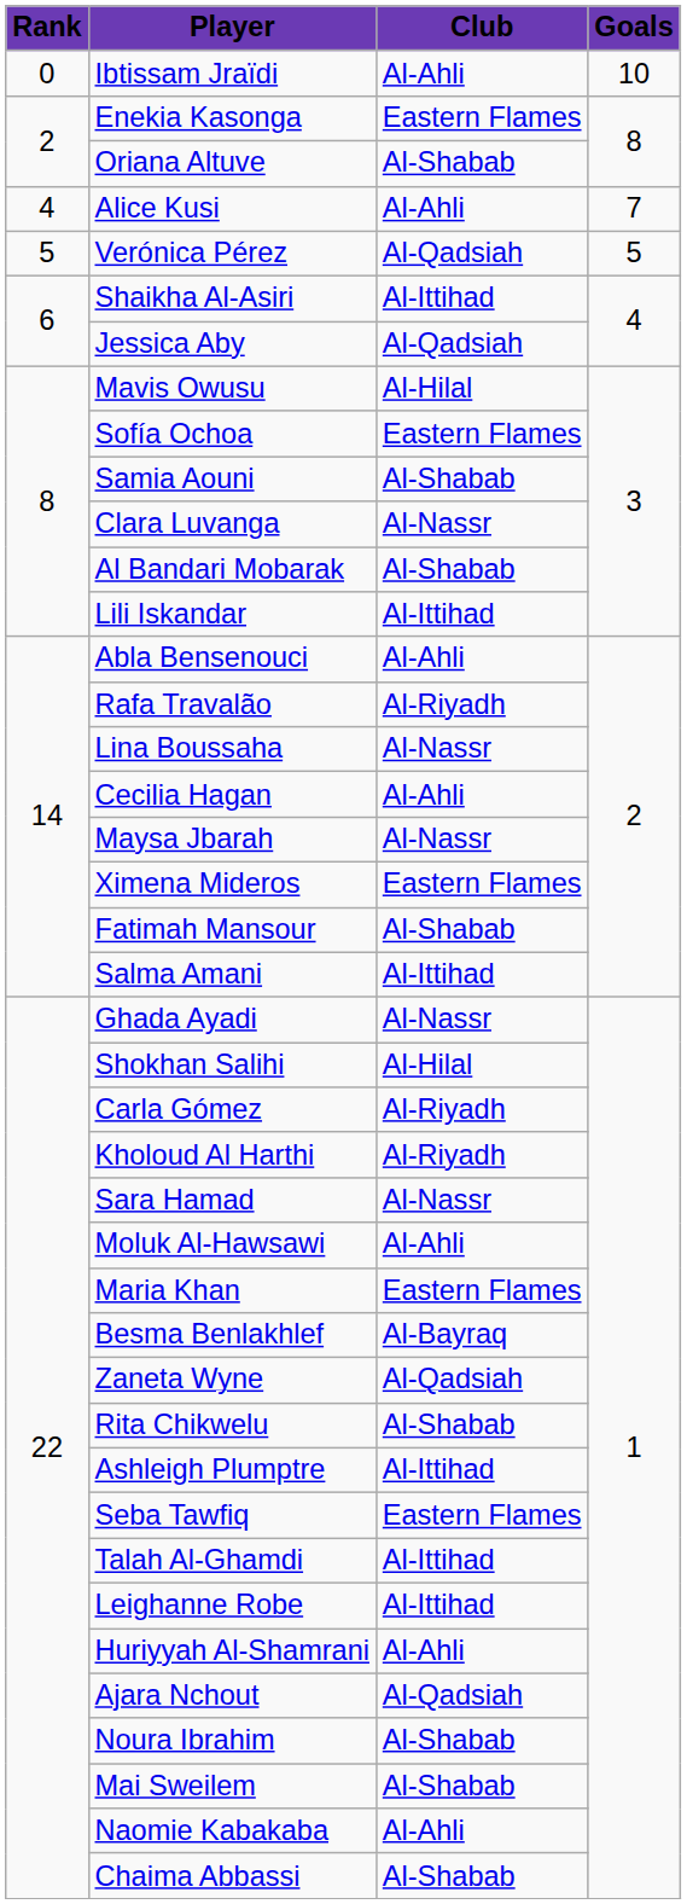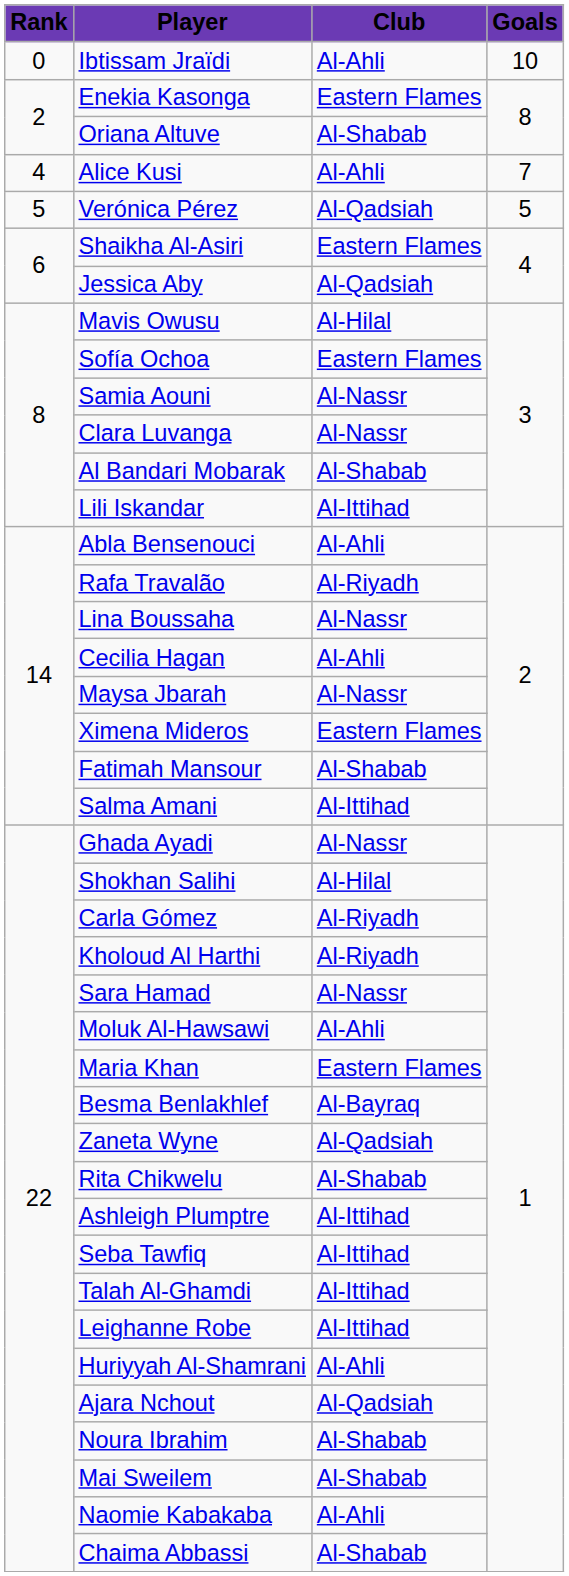 <table class="wikitable" style="text-align:center">
 <tr>
 <th style="background-color:#6b3ab4;"><span>Rank</span></th>
 <th style="background-color:#6b3ab4;"><span>Player</span></th>
 <th style="background-color:#6b3ab4;"><span>Club</span></th>
 <th style="background-color:#6b3ab4;"><span>Goals</span></th>
 </tr>
 <tr>
 <td rowspan=1>0</td>
 <td align="left"> <a href='#'>Ibtissam Jraïdi</a></td>
 <td align="left"><a href='#'>Al-Ahli</a></td>
 <td rowspan=1>10</td>
 </tr>
 <tr>
 <td rowspan=2>2</td>
 <td align="left"> <a href='#'>Enekia Kasonga</a></td>
 <td align="left"><a href='#'>Eastern Flames</a></td>
 <td rowspan=2>8</td>
 </tr>
 <tr>
 <td align="left"> <a href='#'>Oriana Altuve</a></td>
 <td align="left"><a href='#'>Al-Shabab</a></td>
 </tr>
 <tr>
 <td rowspan=1>4</td>
 <td align="left"> <a href='#'>Alice Kusi</a></td>
 <td align="left"><a href='#'>Al-Ahli</a></td>
 <td rowspan=1>7</td>
 </tr>
 <tr>
 <td rowspan=1>5</td>
 <td align="left"> <a href='#'>Verónica Pérez</a></td>
 <td align="left"><a href='#'>Al-Qadsiah</a></td>
 <td rowspan=1>5</td>
 </tr>
 <tr>
 <td rowspan=2>6</td>
 <td align="left"> <a href='#'>Shaikha Al-Asiri</a></td>
-<td align="left"><a href='#'>Al-Ittihad</a></td>
+<td align="left"><a href='#'>Eastern Flames</a></td>
 <td rowspan=2>4</td>
 </tr>
 <tr>
 <td align="left"> <a href='#'>Jessica Aby</a></td>
 <td align="left"><a href='#'>Al-Qadsiah</a></td>
 </tr>
 <tr>
 <td rowspan=6>8</td>
 <td align="left"> <a href='#'>Mavis Owusu</a></td>
 <td align="left"><a href='#'>Al-Hilal</a></td>
 <td rowspan=6>3</td>
 </tr>
 <tr>
 <td align="left"> <a href='#'>Sofía Ochoa</a></td>
 <td align="left"><a href='#'>Eastern Flames</a></td>
 </tr>
 <tr>
 <td align="left"> <a href='#'>Samia Aouni</a></td>
-<td align="left"><a href='#'>Al-Shabab</a></td>
+<td align="left"><a href='#'>Al-Nassr</a></td>
 </tr>
 <tr>
 <td align="left"> <a href='#'>Clara Luvanga</a></td>
 <td align="left"><a href='#'>Al-Nassr</a></td>
 </tr>
 <tr>
 <td align="left"> <a href='#'>Al Bandari Mobarak</a></td>
 <td align="left"><a href='#'>Al-Shabab</a></td>
 </tr>
 <tr>
 <td align="left"> <a href='#'>Lili Iskandar</a></td>
 <td align="left"><a href='#'>Al-Ittihad</a></td>
 </tr>
 <tr>
 <td rowspan=8>14</td>
 <td align="left"> <a href='#'>Abla Bensenouci</a></td>
 <td align="left"><a href='#'>Al-Ahli</a></td>
 <td rowspan=8>2</td>
 </tr>
 <tr>
 <td align="left"> <a href='#'>Rafa Travalão</a></td>
 <td align="left"><a href='#'>Al-Riyadh</a></td>
 </tr>
 <tr>
 <td align="left"> <a href='#'>Lina Boussaha</a></td>
 <td align="left"><a href='#'>Al-Nassr</a></td>
 </tr>
 <tr>
 <td align="left"> <a href='#'>Cecilia Hagan</a></td>
 <td align="left"><a href='#'>Al-Ahli</a></td>
 </tr>
 <tr>
 <td align="left"> <a href='#'>Maysa Jbarah</a></td>
 <td align="left"><a href='#'>Al-Nassr</a></td>
 </tr>
 <tr>
 <td align="left"> <a href='#'>Ximena Mideros</a></td>
 <td align="left"><a href='#'>Eastern Flames</a></td>
 </tr>
 <tr>
 <td align="left"> <a href='#'>Fatimah Mansour</a></td>
 <td align="left"><a href='#'>Al-Shabab</a></td>
 </tr>
 <tr>
 <td align="left"> <a href='#'>Salma Amani</a></td>
 <td align="left"><a href='#'>Al-Ittihad</a></td>
 </tr>
 <tr>
 <td rowspan=20>22</td>
 <td align="left"> <a href='#'>Ghada Ayadi</a></td>
 <td align="left"><a href='#'>Al-Nassr</a></td>
 <td rowspan=20>1</td>
 </tr>
 <tr>
 <td align="left"> <a href='#'>Shokhan Salihi</a></td>
 <td align="left"><a href='#'>Al-Hilal</a></td>
 </tr>
 <tr>
 <td align="left"> <a href='#'>Carla Gómez</a></td>
 <td align="left"><a href='#'>Al-Riyadh</a></td>
 </tr>
 <tr>
 <td align="left"> <a href='#'>Kholoud Al Harthi</a></td>
 <td align="left"><a href='#'>Al-Riyadh</a></td>
 </tr>
 <tr>
 <td align="left"> <a href='#'>Sara Hamad</a></td>
 <td align="left"><a href='#'>Al-Nassr</a></td>
 </tr>
 <tr>
 <td align="left"> <a href='#'>Moluk Al-Hawsawi</a></td>
 <td align="left"><a href='#'>Al-Ahli</a></td>
 </tr>
 <tr>
 <td align="left"> <a href='#'>Maria Khan</a></td>
 <td align="left"><a href='#'>Eastern Flames</a></td>
 </tr>
 <tr>
 <td align="left"> <a href='#'>Besma Benlakhlef</a></td>
 <td align="left"><a href='#'>Al-Bayraq</a></td>
 </tr>
 <tr>
 <td align="left"> <a href='#'>Zaneta Wyne</a></td>
 <td align="left"><a href='#'>Al-Qadsiah</a></td>
 </tr>
 <tr>
 <td align="left"> <a href='#'>Rita Chikwelu</a></td>
 <td align="left"><a href='#'>Al-Shabab</a></td>
 </tr>
 <tr>
 <td align="left"> <a href='#'>Ashleigh Plumptre</a></td>
 <td align="left"><a href='#'>Al-Ittihad</a></td>
 </tr>
 <tr>
 <td align="left"> <a href='#'>Seba Tawfiq</a></td>
-<td align="left"><a href='#'>Eastern Flames</a></td>
+<td align="left"><a href='#'>Al-Ittihad</a></td>
 </tr>
 <tr>
 <td align="left"> <a href='#'>Talah Al-Ghamdi</a></td>
 <td align="left"><a href='#'>Al-Ittihad</a></td>
 </tr>
 <tr>
 <td align="left"> <a href='#'>Leighanne Robe</a></td>
 <td align="left"><a href='#'>Al-Ittihad</a></td>
 </tr>
 <tr>
 <td align="left"> <a href='#'>Huriyyah Al-Shamrani</a></td>
 <td align="left"><a href='#'>Al-Ahli</a></td>
 </tr>
 <tr>
 <td align="left"> <a href='#'>Ajara Nchout</a></td>
 <td align="left"><a href='#'>Al-Qadsiah</a></td>
 </tr>
 <tr>
 <td align="left"> <a href='#'>Noura Ibrahim</a></td>
 <td align="left"><a href='#'>Al-Shabab</a></td>
 </tr>
 <tr>
 <td align="left"> <a href='#'>Mai Sweilem</a></td>
 <td align="left"><a href='#'>Al-Shabab</a></td>
 </tr>
 <tr>
 <td align="left"> <a href='#'>Naomie Kabakaba</a></td>
 <td align="left"><a href='#'>Al-Ahli</a></td>
 </tr>
 <tr>
 <td align="left"> <a href='#'>Chaima Abbassi</a></td>
 <td align="left"><a href='#'>Al-Shabab</a></td>
 </tr>
 <tr>
 </tr>
 </table>
